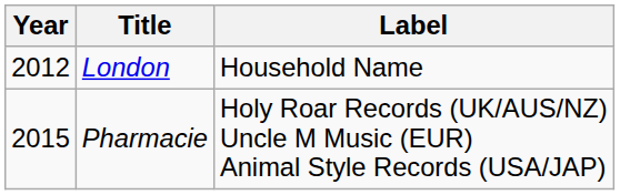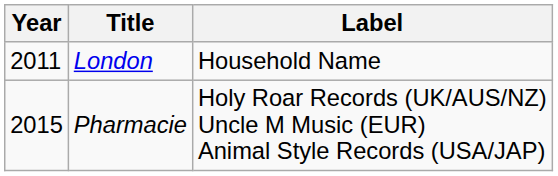 <table class="wikitable">
 <tr>
 <th>Year</th>
 <th>Title</th>
 <th>Label</th>
 </tr>
 <tr>
-<td>2012</td>
+<td>2011</td>
 <td><em><a href='#'>London</a></em></td>
 <td>Household Name</td>
 </tr>
 <tr>
 <td>2015</td>
 <td><em>Pharmacie</em></td>
 <td>Holy Roar Records (UK/AUS/NZ)<br>Uncle M Music (EUR)<br>Animal Style Records (USA/JAP)</td>
 </tr>
 </table>
